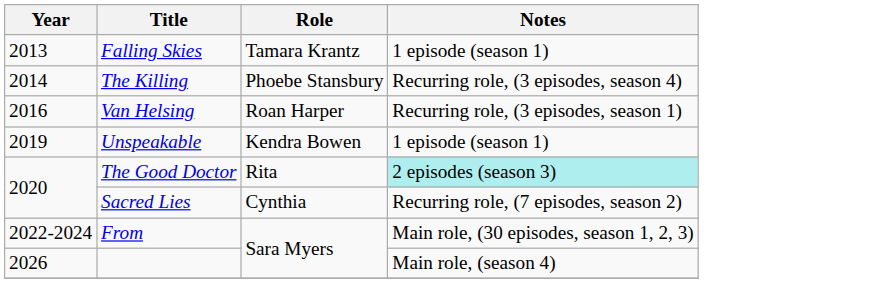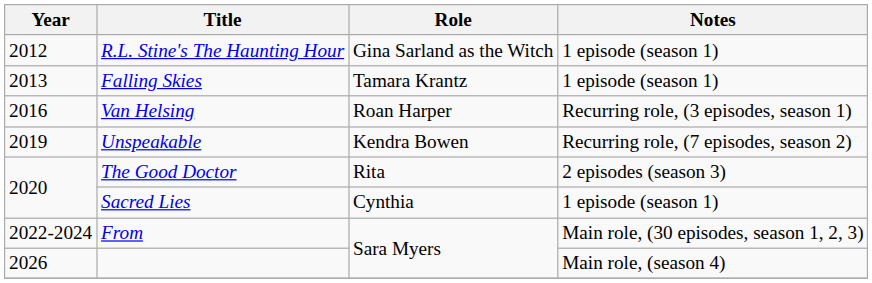 <table class="wikitable sortable">
 <tr>
 <th>Year</th>
 <th>Title</th>
 <th>Role</th>
 <th class="unsortable">Notes</th>
 </tr>
 <tr>
+<td>2012</td>
+<td><em><a href='#'>R.L. Stine's The Haunting Hour</a></em></td>
+<td>Gina Sarland as the Witch</td>
+<td>1 episode (season 1)</td>
+</tr>
+<tr>
 <td>2013</td>
 <td><em><a href='#'>Falling Skies</a></em></td>
 <td>Tamara Krantz</td>
 <td>1 episode (season 1)</td>
-</tr>
-<tr>
-<td>2014</td>
-<td><em><a href='#'>The Killing</a></em></td>
-<td>Phoebe Stansbury</td>
-<td>Recurring role, (3 episodes, season 4)</td>
 </tr>
 <tr>
 <td>2016</td>
 <td><em><a href='#'>Van Helsing</a></em></td>
 <td>Roan Harper</td>
 <td>Recurring role, (3 episodes, season 1)</td>
 </tr>
 <tr>
 <td>2019</td>
 <td><em><a href='#'>Unspeakable</a></em></td>
 <td>Kendra Bowen</td>
-<td>1 episode (season 1)</td>
+<td>Recurring role, (7 episodes, season 2)</td>
 </tr>
 <tr>
 <td rowspan="2">2020</td>
 <td><em><a href='#'>The Good Doctor</a></em></td>
 <td>Rita</td>
-<td style="background: paleturquoise;">2 episodes (season 3)</td>
+<td>2 episodes (season 3)</td>
 </tr>
 <tr>
 <td><em><a href='#'>Sacred Lies</a></em></td>
 <td>Cynthia</td>
-<td>Recurring role, (7 episodes, season 2)</td>
+<td>1 episode (season 1)</td>
 </tr>
 <tr>
 <td>2022-2024</td>
 <td><em><a href='#'>From</a></em></td>
 <td rowspan="2">Sara Myers</td>
 <td>Main role, (30 episodes, season 1, 2, 3)</td>
 </tr>
 <tr>
 <td>2026</td>
 <td><em></em></td>
 <td>Main role, (season 4)</td>
 </tr>
 <tr>
 </tr>
 </table>
